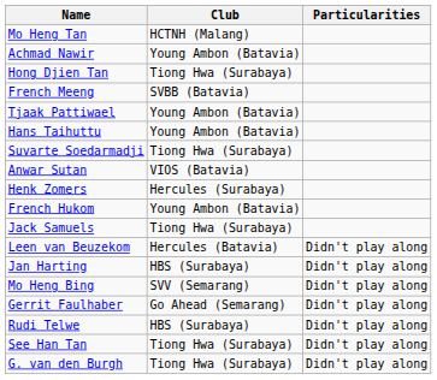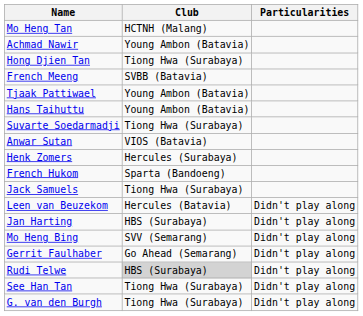 <table class="wikitable">
 <tr>
 <th>Name</th>
 <th>Club</th>
 <th>Particularities</th>
 </tr>
 <tr>
 <td><a href='#'>Mo Heng Tan</a></td>
 <td>HCTNH (Malang)</td>
 <td></td>
 </tr>
 <tr>
 <td><a href='#'>Achmad Nawir</a></td>
 <td>Young Ambon (Batavia)</td>
 <td></td>
 </tr>
 <tr>
 <td><a href='#'>Hong Djien Tan</a></td>
 <td>Tiong Hwa (Surabaya)</td>
 <td></td>
 </tr>
 <tr>
 <td><a href='#'>French Meeng</a></td>
 <td>SVBB (Batavia)</td>
 <td></td>
 </tr>
 <tr>
 <td><a href='#'>Tjaak Pattiwael</a></td>
 <td>Young Ambon (Batavia)</td>
 <td></td>
 </tr>
 <tr>
 <td><a href='#'>Hans Taihuttu</a></td>
 <td>Young Ambon (Batavia)</td>
 <td></td>
 </tr>
 <tr>
 <td><a href='#'>Suvarte Soedarmadji</a></td>
 <td>Tiong Hwa (Surabaya)</td>
 <td></td>
 </tr>
 <tr>
 <td><a href='#'>Anwar Sutan</a></td>
 <td>VIOS (Batavia)</td>
 <td></td>
 </tr>
 <tr>
 <td><a href='#'>Henk Zomers</a></td>
 <td>Hercules (Surabaya)</td>
 <td></td>
 </tr>
 <tr>
 <td><a href='#'>French Hukom</a></td>
-<td>Young Ambon (Batavia)</td>
+<td>Sparta (Bandoeng)</td>
 <td></td>
 </tr>
 <tr>
 <td><a href='#'>Jack Samuels</a></td>
 <td>Tiong Hwa (Surabaya)</td>
 <td></td>
 </tr>
 <tr>
 <td><a href='#'>Leen van Beuzekom</a></td>
 <td>Hercules (Batavia)</td>
 <td>Didn't play along</td>
 </tr>
 <tr>
 <td><a href='#'>Jan Harting</a></td>
 <td>HBS (Surabaya)</td>
 <td>Didn't play along</td>
 </tr>
 <tr>
 <td><a href='#'>Mo Heng Bing</a></td>
 <td>SVV (Semarang)</td>
 <td>Didn't play along</td>
 </tr>
 <tr>
 <td><a href='#'>Gerrit Faulhaber</a></td>
 <td>Go Ahead (Semarang)</td>
 <td>Didn't play along</td>
 </tr>
 <tr>
 <td><a href='#'>Rudi Telwe</a></td>
-<td>HBS (Surabaya)</td>
+<td style="background: lightgrey;">HBS (Surabaya)</td>
 <td>Didn't play along</td>
 </tr>
 <tr>
 <td><a href='#'>See Han Tan</a></td>
 <td>Tiong Hwa (Surabaya)</td>
 <td>Didn't play along</td>
 </tr>
 <tr>
 <td><a href='#'>G. van den Burgh</a></td>
 <td>Tiong Hwa (Surabaya)</td>
 <td>Didn't play along</td>
 </tr>
 </table>
